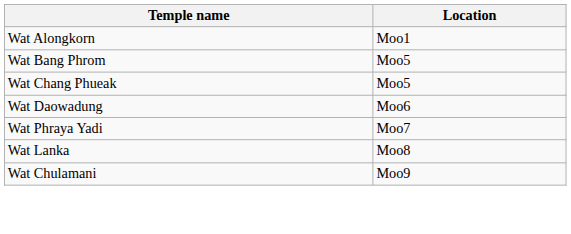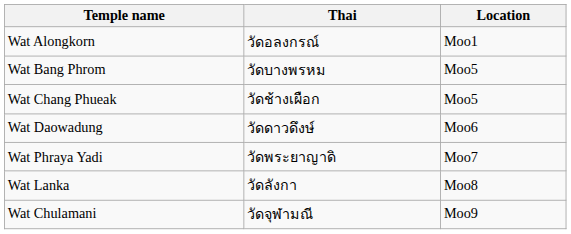 <table class="wikitable" style="width:50%;">
 <tr>
 <th>Temple name</th>
+<th>Thai</th>
 <th>Location</th>
 </tr>
 <tr>
 <td>Wat Alongkorn</td>
+<td>วัดอลงกรณ์</td>
 <td>Moo1</td>
 </tr>
 <tr>
 <td>Wat Bang Phrom</td>
+<td>วัดบางพรหม</td>
 <td>Moo5</td>
 </tr>
 <tr>
 <td>Wat Chang Phueak</td>
+<td>วัดช้างเผือก</td>
 <td>Moo5</td>
 </tr>
 <tr>
 <td>Wat Daowadung</td>
+<td>วัดดาวดึงษ์</td>
 <td>Moo6</td>
 </tr>
 <tr>
 <td>Wat Phraya Yadi</td>
+<td>วัดพระยาญาดิ</td>
 <td>Moo7</td>
 </tr>
 <tr>
 <td>Wat Lanka</td>
+<td>วัดลังกา</td>
 <td>Moo8</td>
 </tr>
 <tr>
 <td>Wat Chulamani</td>
+<td>วัดจุฬามณี</td>
 <td>Moo9</td>
 </tr>
 </table>
